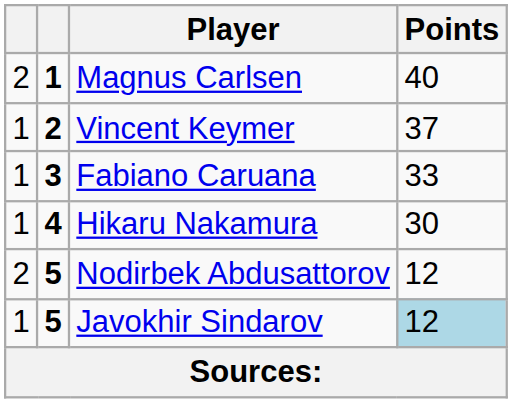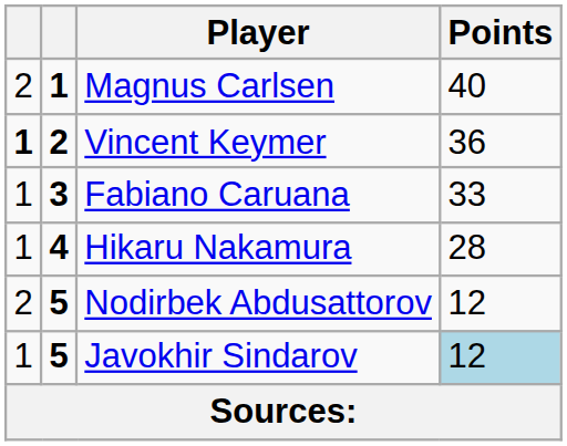 <table class="wikitable" style="font-size: 85%;">
 <tr>
 <th scope="col"></th>
 <th scope="col"></th>
 <th scope="col">Player</th>
 <th scope="col">Points</th>
 </tr>
 <tr>
 <td align="left"> 2</td>
 <td align="center"><strong>1</strong></td>
 <td> <a href='#'>Magnus Carlsen</a></td>
 <td align="left">40</td>
 </tr>
 <tr>
-<td align="left"> 1</td>
+<td align="left"><strong> 1</strong></td>
 <td align="center"><strong>2</strong></td>
 <td> <a href='#'>Vincent Keymer</a></td>
-<td align="left">37</td>
+<td align="left">36</td>
 </tr>
 <tr>
 <td align="left"> 1</td>
 <td align="center"><strong>3</strong></td>
 <td> <a href='#'>Fabiano Caruana</a></td>
 <td align="left">33</td>
 </tr>
 <tr>
 <td align="left"> 1</td>
 <td align="center"><strong>4</strong></td>
 <td> <a href='#'>Hikaru Nakamura</a></td>
-<td align="left">30</td>
+<td align="left">28</td>
 </tr>
 <tr>
 <td align="left"> 2</td>
 <td align="center"><strong>5</strong></td>
 <td> <a href='#'>Nodirbek Abdusattorov</a></td>
 <td align="left">12</td>
 </tr>
 <tr>
 <td align="left"> 1</td>
 <td align="center"><strong>5</strong></td>
 <td> <a href='#'>Javokhir Sindarov</a></td>
 <td align="left" style="background: lightblue;">12</td>
 </tr>
 <tr>
 <th colspan=4>Sources:</th>
 </tr>
 </table>
